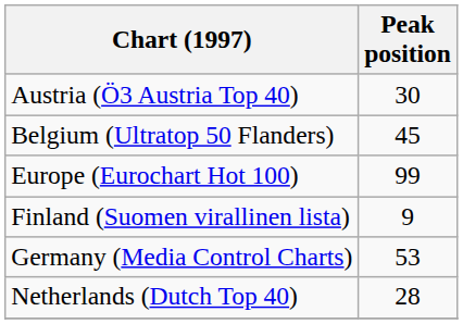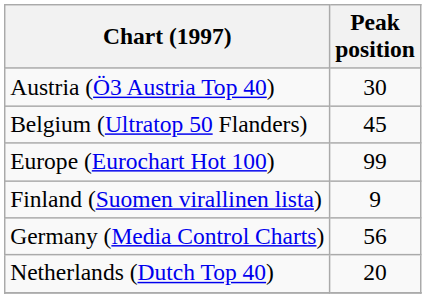 <table class="wikitable sortable">
 <tr>
 <th>Chart (1997)</th>
 <th>Peak<br>position</th>
 </tr>
 <tr>
 <td>Austria (<a href='#'>Ö3 Austria Top 40</a>)</td>
 <td align="center">30</td>
 </tr>
 <tr>
 <td>Belgium (<a href='#'>Ultratop 50</a> Flanders)</td>
 <td align="center">45</td>
 </tr>
 <tr>
 <td>Europe (<a href='#'>Eurochart Hot 100</a>)</td>
 <td align="center">99</td>
 </tr>
 <tr>
 <td>Finland (<a href='#'>Suomen virallinen lista</a>)</td>
 <td align="center">9</td>
 </tr>
 <tr>
 <td>Germany (<a href='#'>Media Control Charts</a>)</td>
-<td align="center">53</td>
+<td align="center">56</td>
 </tr>
 <tr>
 <td>Netherlands (<a href='#'>Dutch Top 40</a>)</td>
-<td align="center">28</td>
+<td align="center">20</td>
 </tr>
 <tr>
 </tr>
 <tr>
 </tr>
 </table>
